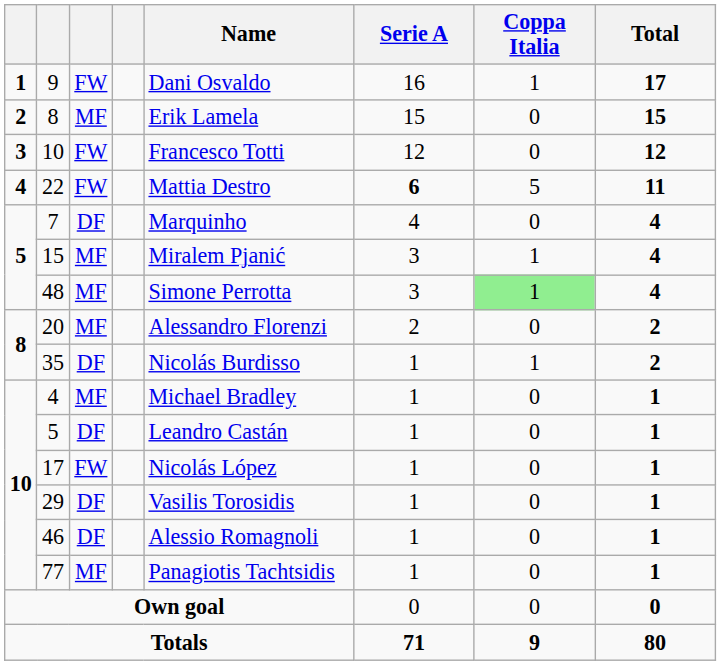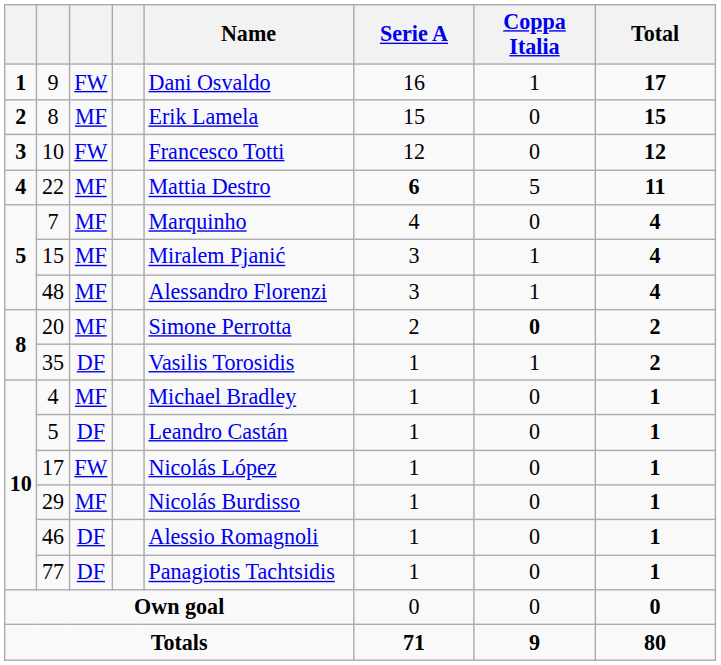 <table class="wikitable" style="text-align:center">
 <tr>
 <th width=15></th>
 <th width=15></th>
 <th width=15></th>
 <th width=15></th>
 <th width=145>Name</th>
 <th width=80><a href='#'>Serie A</a></th>
 <th width=80><a href='#'>Coppa Italia</a></th>
 <th width=80>Total</th>
 </tr>
 <tr>
 <td><strong>1</strong></td>
 <td>9</td>
 <td><a href='#'>FW</a></td>
 <td></td>
 <td align=left><a href='#'>Dani Osvaldo</a></td>
 <td>16</td>
 <td>1</td>
 <td><strong>17</strong></td>
 </tr>
 <tr>
 <td><strong>2</strong></td>
 <td>8</td>
 <td><a href='#'>MF</a></td>
 <td></td>
 <td align=left><a href='#'>Erik Lamela</a></td>
 <td>15</td>
 <td>0</td>
 <td><strong>15</strong></td>
 </tr>
 <tr>
 <td><strong>3</strong></td>
 <td>10</td>
 <td><a href='#'>FW</a></td>
 <td></td>
 <td align=left><a href='#'>Francesco Totti</a></td>
 <td>12</td>
 <td>0</td>
 <td><strong>12</strong></td>
 </tr>
 <tr>
 <td><strong>4</strong></td>
 <td>22</td>
-<td><a href='#'>FW</a></td>
+<td><a href='#'>MF</a></td>
 <td></td>
 <td align=left><a href='#'>Mattia Destro</a></td>
 <td><strong>6</strong></td>
 <td>5</td>
 <td><strong>11</strong></td>
 </tr>
 <tr>
 <td rowspan=3><strong>5</strong></td>
 <td>7</td>
-<td><a href='#'>DF</a></td>
+<td><a href='#'>MF</a></td>
 <td></td>
 <td align=left><a href='#'>Marquinho</a></td>
 <td>4</td>
 <td>0</td>
 <td><strong>4</strong></td>
 </tr>
 <tr>
 <td>15</td>
 <td><a href='#'>MF</a></td>
 <td></td>
 <td align=left><a href='#'>Miralem Pjanić</a></td>
 <td>3</td>
 <td>1</td>
 <td><strong>4</strong></td>
 </tr>
 <tr>
 <td>48</td>
 <td><a href='#'>MF</a></td>
 <td></td>
-<td align=left><a href='#'>Simone Perrotta</a></td>
+<td align=left><a href='#'>Alessandro Florenzi</a></td>
 <td>3</td>
-<td style="background: lightgreen;">1</td>
+<td>1</td>
 <td><strong>4</strong></td>
 </tr>
 <tr>
 <td rowspan=2><strong>8</strong></td>
 <td>20</td>
 <td><a href='#'>MF</a></td>
 <td></td>
-<td align=left><a href='#'>Alessandro Florenzi</a></td>
+<td align=left><a href='#'>Simone Perrotta</a></td>
 <td>2</td>
-<td>0</td>
+<td><strong>0</strong></td>
 <td><strong>2</strong></td>
 </tr>
 <tr>
 <td>35</td>
 <td><a href='#'>DF</a></td>
 <td></td>
-<td align=left><a href='#'>Nicolás Burdisso</a></td>
+<td align=left><a href='#'>Vasilis Torosidis</a></td>
 <td>1</td>
 <td>1</td>
 <td><strong>2</strong></td>
 </tr>
 <tr>
 <td rowspan=6><strong>10</strong></td>
 <td>4</td>
 <td><a href='#'>MF</a></td>
 <td></td>
 <td align=left><a href='#'>Michael Bradley</a></td>
 <td>1</td>
 <td>0</td>
 <td><strong>1</strong></td>
 </tr>
 <tr>
 <td>5</td>
 <td><a href='#'>DF</a></td>
 <td></td>
 <td align=left><a href='#'>Leandro Castán</a></td>
 <td>1</td>
 <td>0</td>
 <td><strong>1</strong></td>
 </tr>
 <tr>
 <td>17</td>
 <td><a href='#'>FW</a></td>
 <td></td>
 <td align=left><a href='#'>Nicolás López</a></td>
 <td>1</td>
 <td>0</td>
 <td><strong>1</strong></td>
 </tr>
 <tr>
 <td>29</td>
-<td><a href='#'>DF</a></td>
+<td><a href='#'>MF</a></td>
 <td></td>
-<td align=left><a href='#'>Vasilis Torosidis</a></td>
+<td align=left><a href='#'>Nicolás Burdisso</a></td>
 <td>1</td>
 <td>0</td>
 <td><strong>1</strong></td>
 </tr>
 <tr>
 <td>46</td>
 <td><a href='#'>DF</a></td>
 <td></td>
 <td align=left><a href='#'>Alessio Romagnoli</a></td>
 <td>1</td>
 <td>0</td>
 <td><strong>1</strong></td>
 </tr>
 <tr>
 <td>77</td>
-<td><a href='#'>MF</a></td>
+<td><a href='#'>DF</a></td>
 <td></td>
 <td align=left><a href='#'>Panagiotis Tachtsidis</a></td>
 <td>1</td>
 <td>0</td>
 <td><strong>1</strong></td>
 </tr>
 <tr>
 <td colspan=5><strong>Own goal</strong></td>
 <td>0</td>
 <td>0</td>
 <td><strong>0</strong></td>
 </tr>
 <tr>
 <td colspan=5><strong>Totals</strong></td>
 <td><strong>71</strong></td>
 <td><strong>9</strong></td>
 <td><strong>80</strong></td>
 </tr>
 </table>
